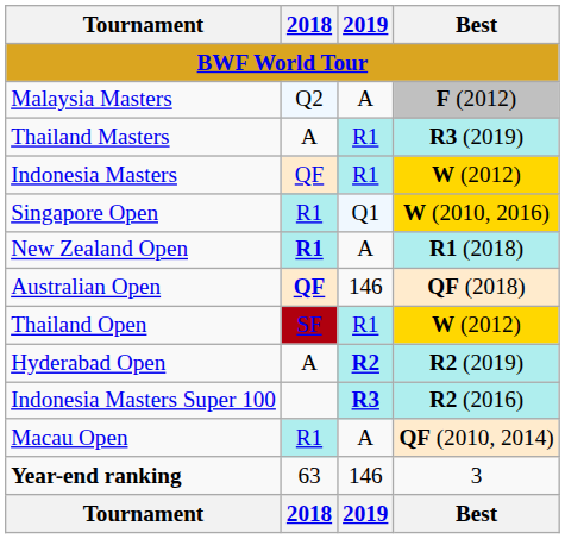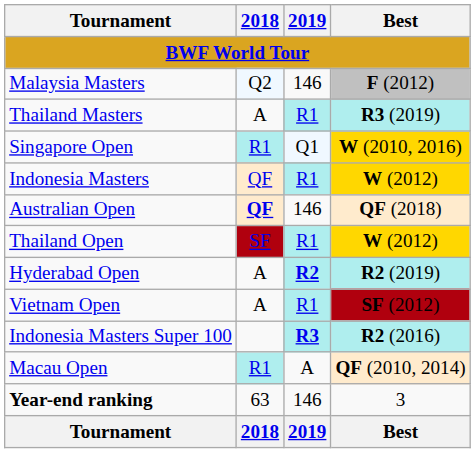 <table class="wikitable" style="font-size: 90%; text-align:center">
 <tr>
 <th>Tournament</th>
 <th><a href='#'>2018</a></th>
 <th><a href='#'>2019</a></th>
 <th>Best</th>
 </tr>
 <tr bgcolor=DAA520>
 <td colspan="4" align=center><strong><a href='#'>BWF World Tour</a></strong></td>
 </tr>
 <tr>
 <td align=left><a href='#'>Malaysia Masters</a></td>
 <td bgcolor=F0F8FF>Q2</td>
-<td>A</td>
+<td>146</td>
 <td bgcolor=Silver><strong>F</strong> (2012)</td>
 </tr>
 <tr>
 <td align=left><a href='#'>Thailand Masters</a></td>
 <td>A</td>
 <td bgcolor=AFEEEE><a href='#'>R1</a></td>
 <td bgcolor=AFEEEE><strong>R3</strong> (2019)</td>
 </tr>
 <tr>
-<td align=left><a href='#'>Indonesia Masters</a></td>
-<td bgcolor=FFEBCD><a href='#'>QF</a></td>
-<td bgcolor=AFEEEE><a href='#'>R1</a></td>
-<td bgcolor=Gold><strong>W</strong> (2012)</td>
-</tr>
-<tr>
 <td align=left><a href='#'>Singapore Open</a></td>
 <td bgcolor=AFEEEE><a href='#'>R1</a></td>
 <td bgcolor=F0F8FF>Q1</td>
 <td bgcolor=Gold><strong>W</strong> (2010, 2016)</td>
 </tr>
 <tr>
-<td align=left><a href='#'>New Zealand Open</a></td>
-<td bgcolor=AFEEEE><a href='#'><strong>R1</strong></a></td>
-<td>A</td>
-<td bgcolor=AFEEEE><strong>R1</strong> (2018)</td>
+<td align=left><a href='#'>Indonesia Masters</a></td>
+<td bgcolor=FFEBCD><a href='#'>QF</a></td>
+<td bgcolor=AFEEEE><a href='#'>R1</a></td>
+<td bgcolor=Gold><strong>W</strong> (2012)</td>
 </tr>
 <tr>
 <td align=left><a href='#'>Australian Open</a></td>
 <td bgcolor=FFEBCD><a href='#'><strong>QF</strong></a></td>
 <td>146</td>
 <td bgcolor=FFEBCD><strong>QF</strong> (2018)</td>
 </tr>
 <tr>
 <td align=left><a href='#'>Thailand Open</a></td>
 <td bgcolor=Bronze><a href='#'>SF</a></td>
 <td bgcolor=AFEEEE><a href='#'>R1</a></td>
 <td bgcolor=Gold><strong>W</strong> (2012)</td>
 </tr>
 <tr>
 <td align=left><a href='#'>Hyderabad Open</a></td>
 <td>A</td>
 <td bgcolor=AFEEEE><a href='#'><strong>R2</strong></a></td>
 <td bgcolor=AFEEEE><strong>R2</strong> (2019)</td>
+</tr>
+<tr>
+<td align=left><a href='#'>Vietnam Open</a></td>
+<td>A</td>
+<td bgcolor=AFEEEE><a href='#'>R1</a></td>
+<td bgcolor=bronze><strong>SF</strong> (2012)</td>
 </tr>
 <tr>
 <td align=left><a href='#'>Indonesia Masters Super 100</a></td>
 <td></td>
 <td bgcolor=AFEEEE><a href='#'><strong>R3</strong></a></td>
 <td bgcolor=AFEEEE><strong>R2</strong> (2016)</td>
 </tr>
 <tr>
 <td align=left><a href='#'>Macau Open</a></td>
 <td bgcolor=AFEEEE><a href='#'>R1</a></td>
 <td>A</td>
 <td bgcolor=FFEBCD><strong>QF</strong> (2010, 2014)</td>
 </tr>
 <tr>
 <td align=left><strong>Year-end ranking</strong></td>
 <td>63</td>
 <td>146</td>
 <td>3</td>
 </tr>
 <tr>
 <th>Tournament</th>
 <th><a href='#'>2018</a></th>
 <th><a href='#'>2019</a></th>
 <th>Best</th>
 </tr>
 </table>
